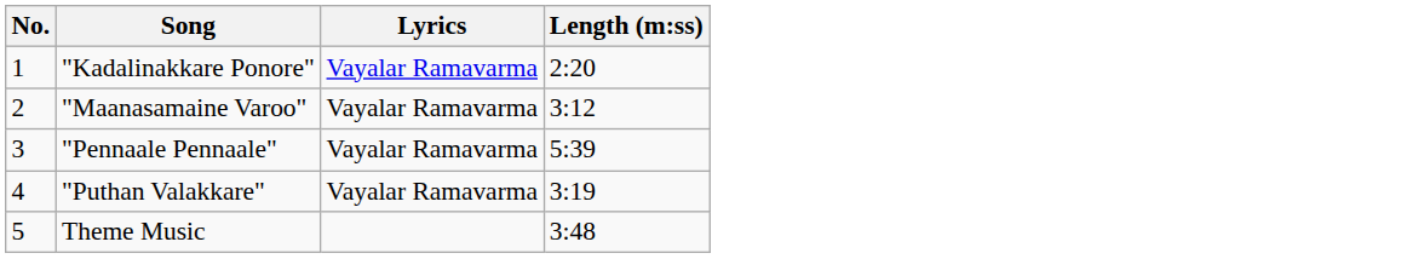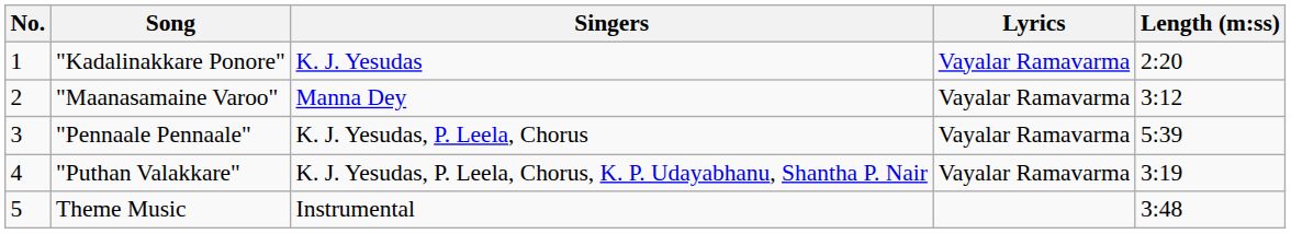 <table class="wikitable">
 <tr>
 <th>No.</th>
 <th>Song</th>
+<th>Singers</th>
 <th>Lyrics</th>
 <th>Length (m:ss)</th>
 </tr>
 <tr>
 <td>1</td>
 <td>"Kadalinakkare Ponore"</td>
+<td><a href='#'>K. J. Yesudas</a></td>
 <td><a href='#'>Vayalar Ramavarma</a></td>
 <td>2:20</td>
 </tr>
 <tr>
 <td>2</td>
 <td>"Maanasamaine Varoo"</td>
+<td><a href='#'>Manna Dey</a></td>
 <td>Vayalar Ramavarma</td>
 <td>3:12</td>
 </tr>
 <tr>
 <td>3</td>
 <td>"Pennaale Pennaale"</td>
+<td>K. J. Yesudas, <a href='#'>P. Leela</a>, Chorus</td>
 <td>Vayalar Ramavarma</td>
 <td>5:39</td>
 </tr>
 <tr>
 <td>4</td>
 <td>"Puthan Valakkare"</td>
+<td>K. J. Yesudas, P. Leela, Chorus, <a href='#'>K. P. Udayabhanu</a>, <a href='#'>Shantha P. Nair</a></td>
 <td>Vayalar Ramavarma</td>
 <td>3:19</td>
 </tr>
 <tr>
 <td>5</td>
 <td>Theme Music</td>
+<td>Instrumental</td>
 <td></td>
 <td>3:48</td>
 </tr>
 </table>
